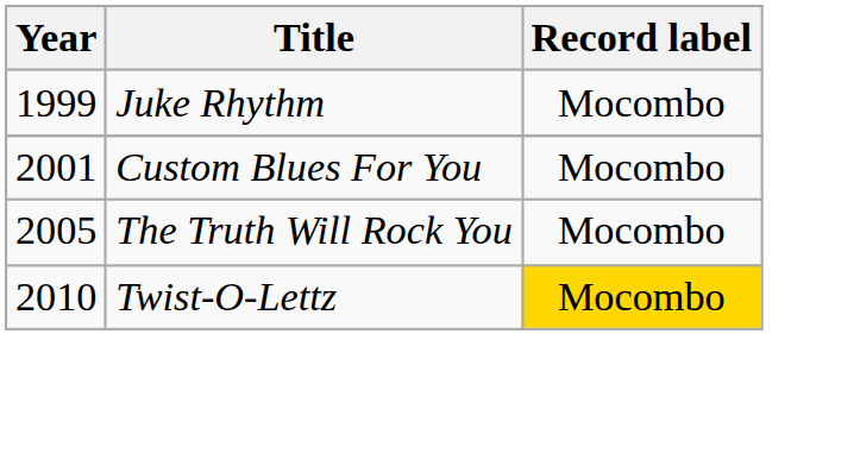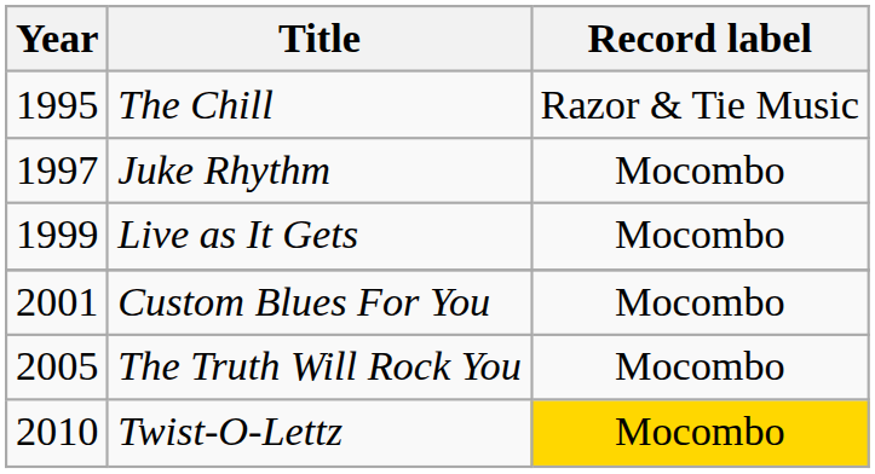 <table class="wikitable sortable">
 <tr>
 <th>Year</th>
 <th>Title</th>
 <th>Record label</th>
 </tr>
 <tr>
+<td>1995</td>
+<td><em>The Chill</em></td>
+<td style="text-align:center;">Razor & Tie Music</td>
+</tr>
+<tr>
+<td>1997</td>
+<td><em>Juke Rhythm</em></td>
+<td style="text-align:center;">Mocombo</td>
+</tr>
+<tr>
 <td>1999</td>
-<td><em>Juke Rhythm</em></td>
+<td><em>Live as It Gets</em></td>
 <td style="text-align:center;">Mocombo</td>
 </tr>
 <tr>
 </tr>
 <tr>
 <td>2001</td>
 <td><em>Custom Blues For You</em></td>
 <td style="text-align:center;">Mocombo</td>
 </tr>
 <tr>
 <td>2005</td>
 <td><em>The Truth Will Rock You</em></td>
 <td style="text-align:center;">Mocombo</td>
 </tr>
 <tr>
 <td>2010</td>
 <td><em>Twist-O-Lettz</em></td>
 <td style="background: gold; text-align:center;">Mocombo</td>
 </tr>
 </table>
